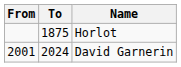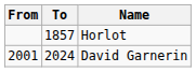 <table class="wikitable">
 <tr>
 <th>From</th>
 <th>To</th>
 <th>Name</th>
 </tr>
 <tr>
 <td></td>
-<td>1875</td>
+<td>1857</td>
 <td>Horlot</td>
 </tr>
 <tr>
 <td>2001</td>
 <td>2024</td>
 <td>David Garnerin</td>
 </tr>
 </table>
